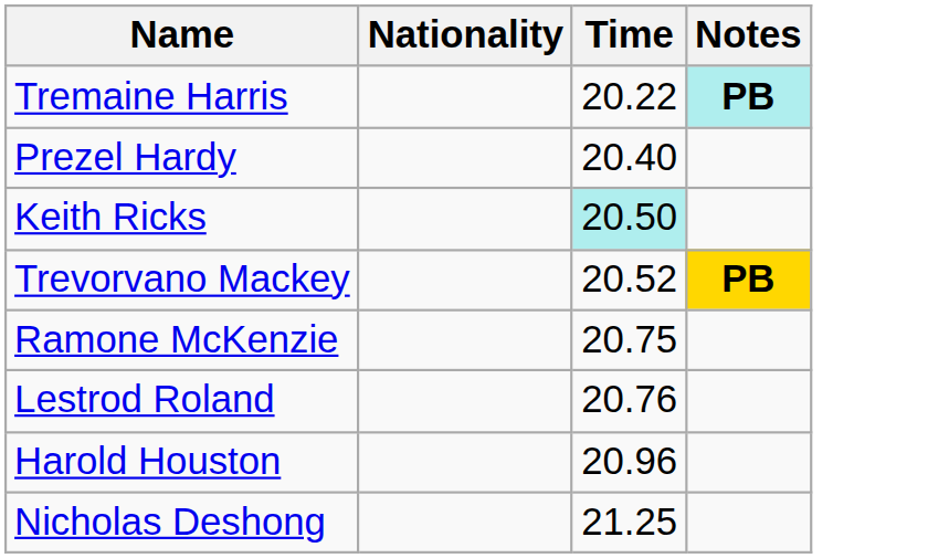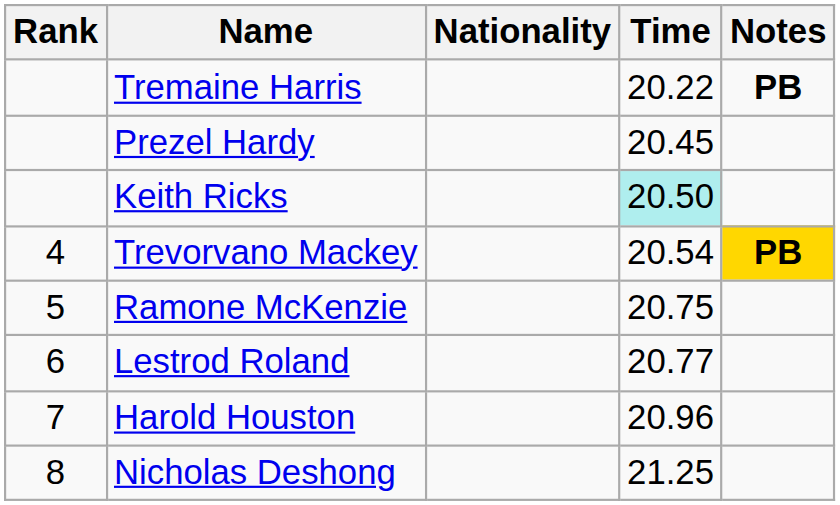 <table class="wikitable sortable" style="text-align:center">
 <tr>
+<th>Rank</th>
 <th>Name</th>
 <th>Nationality</th>
 <th>Time</th>
 <th>Notes</th>
 </tr>
 <tr>
+<td></td>
 <td align=left><a href='#'>Tremaine Harris</a></td>
 <td align=left></td>
 <td>20.22</td>
-<td style="background: paleturquoise;"><strong>PB</strong></td>
+<td><strong>PB</strong></td>
 </tr>
 <tr>
+<td></td>
 <td align=left><a href='#'>Prezel Hardy</a></td>
 <td align=left></td>
-<td>20.40</td>
+<td>20.45</td>
 <td></td>
 </tr>
 <tr>
+<td></td>
 <td align=left><a href='#'>Keith Ricks</a></td>
 <td align=left></td>
 <td style="background: paleturquoise;">20.50</td>
 <td></td>
 </tr>
 <tr>
+<td>4</td>
 <td align=left><a href='#'>Trevorvano Mackey</a></td>
 <td align=left></td>
-<td>20.52</td>
+<td>20.54</td>
 <td style="background: gold;"><strong>PB</strong></td>
 </tr>
 <tr>
+<td>5</td>
 <td align=left><a href='#'>Ramone McKenzie</a></td>
 <td align=left></td>
 <td>20.75</td>
 <td></td>
 </tr>
 <tr>
+<td>6</td>
 <td align=left><a href='#'>Lestrod Roland</a></td>
 <td align=left></td>
-<td>20.76</td>
+<td>20.77</td>
 <td></td>
 </tr>
 <tr>
+<td>7</td>
 <td align=left><a href='#'>Harold Houston</a></td>
 <td align=left></td>
 <td>20.96</td>
 <td></td>
 </tr>
 <tr>
+<td>8</td>
 <td align=left><a href='#'>Nicholas Deshong</a></td>
 <td align=left></td>
 <td>21.25</td>
 <td></td>
 </tr>
 </table>
